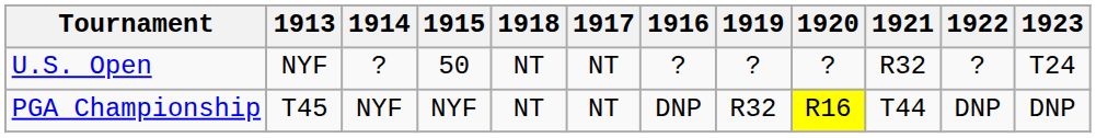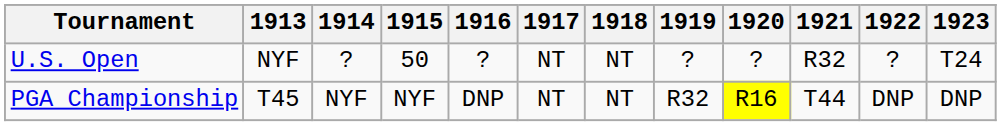 <table class="wikitable" style="font-size:95%;text-align:center;">
 <tr>
 <th>Tournament</th>
 <th>1913</th>
 <th>1914</th>
 <th>1915</th>
+<th>1916</th>
+<th>1917</th>
 <th>1918</th>
-<th>1917</th>
-<th>1916</th>
 <th>1919</th>
 <th>1920</th>
 <th>1921</th>
 <th>1922</th>
 <th>1923</th>
 </tr>
 <tr>
 <td align=left><a href='#'>U.S. Open</a></td>
 <td>NYF</td>
 <td>?</td>
 <td>50</td>
+<td>?</td>
 <td>NT</td>
 <td>NT</td>
-<td>?</td>
 <td>?</td>
 <td>?</td>
 <td>R32</td>
 <td>?</td>
 <td>T24</td>
 </tr>
 <tr>
 <td align=left><a href='#'>PGA Championship</a></td>
 <td>T45</td>
 <td>NYF</td>
 <td>NYF</td>
+<td>DNP</td>
 <td>NT</td>
 <td>NT</td>
-<td>DNP</td>
 <td>R32</td>
 <td style="background:yellow;">R16</td>
 <td>T44</td>
 <td>DNP</td>
 <td>DNP</td>
 </tr>
 </table>
